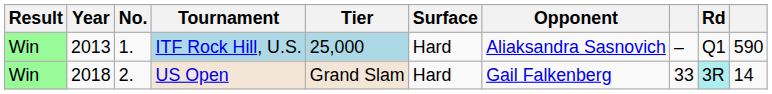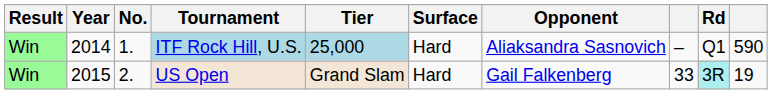 <table class="sortable wikitable" style=font-size:100%>
 <tr>
 <th>Result</th>
 <th>Year</th>
 <th>No.</th>
 <th>Tournament</th>
 <th>Tier</th>
 <th>Surface</th>
 <th>Opponent</th>
 <th></th>
 <th>Rd</th>
 <th></th>
 </tr>
 <tr>
 <td bgcolor=98FB98>Win</td>
-<td>2013</td>
+<td>2014</td>
 <td>1.</td>
 <td bgcolor=lightblue><a href='#'>ITF Rock Hill</a>, U.S.</td>
 <td bgcolor=lightblue>25,000</td>
 <td>Hard</td>
 <td> <a href='#'>Aliaksandra Sasnovich</a></td>
 <td>–</td>
 <td>Q1</td>
 <td>590</td>
 </tr>
 <tr>
 <td bgcolor=98FB98>Win</td>
-<td>2018</td>
+<td>2015</td>
 <td>2.</td>
 <td bgcolor=f3e6d7><a href='#'>US Open</a></td>
 <td bgcolor=f3e6d7>Grand Slam</td>
 <td>Hard</td>
 <td> <a href='#'>Gail Falkenberg</a></td>
 <td>33</td>
 <td bgcolor=afeeee>3R</td>
-<td>14</td>
+<td>19</td>
 </tr>
 </table>
